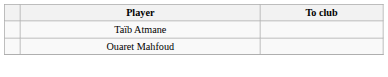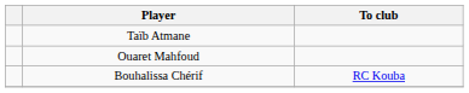 <table class="wikitable sortable" style="width:40%; text-align:center; font-size:85%; text-align:centre;">
 <tr>
 <th></th>
 <th>Player</th>
 <th>To club</th>
 </tr>
 <tr>
 <td></td>
 <td>Taïb Atmane</td>
 <td></td>
 </tr>
 <tr>
 <td></td>
 <td>Ouaret Mahfoud</td>
 <td></td>
 </tr>
 <tr>
+<td></td>
+<td>Bouhalissa Chérif</td>
+<td><a href='#'>RC Kouba</a></td>
+</tr>
+<tr>
 </tr>
 </table>
